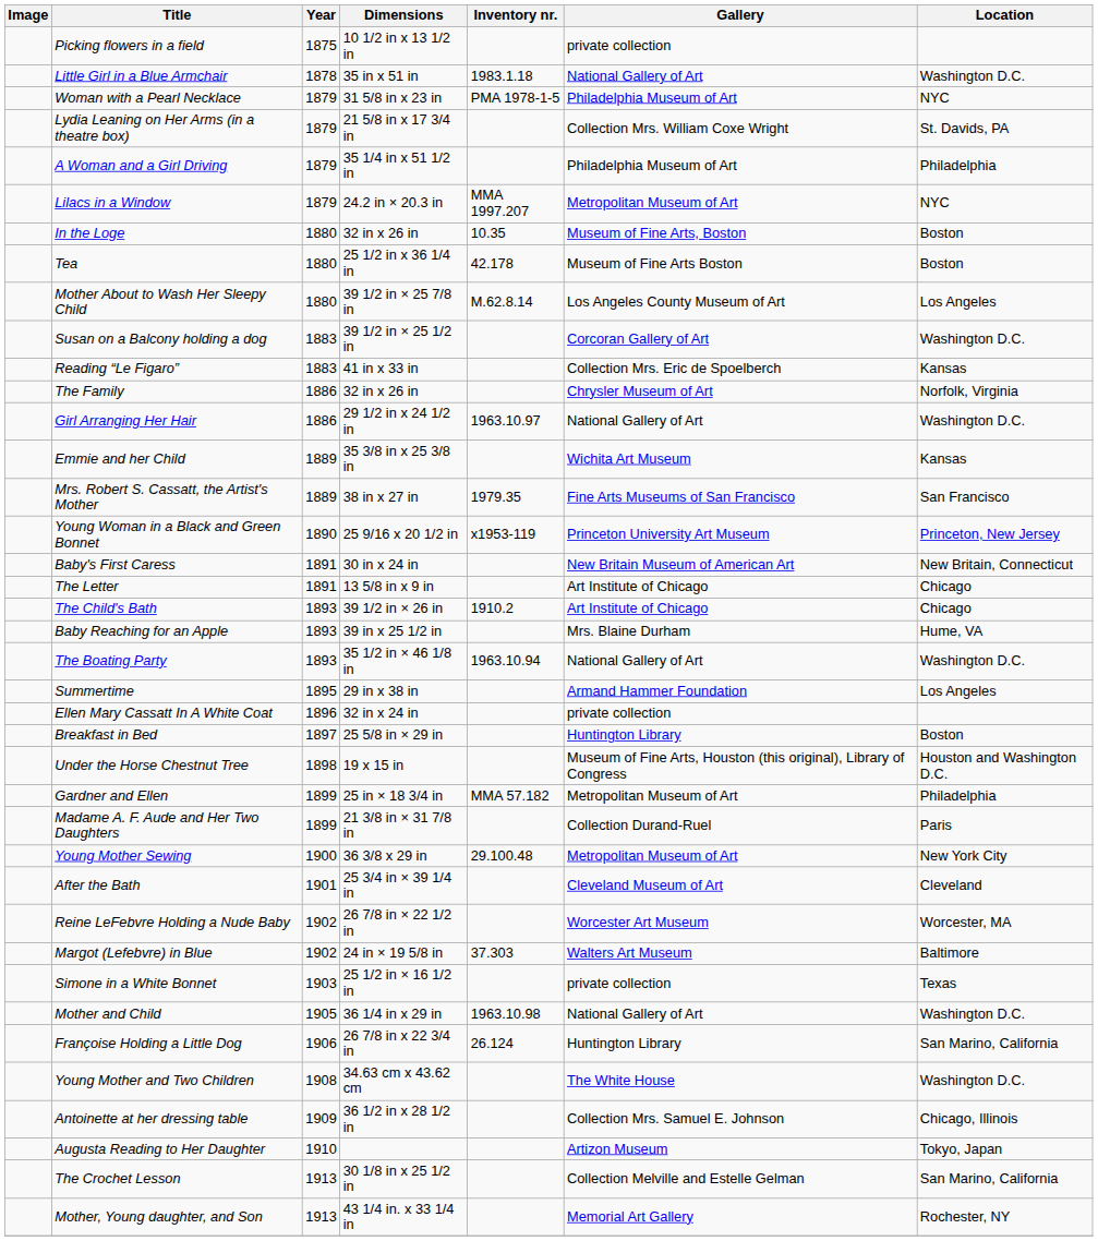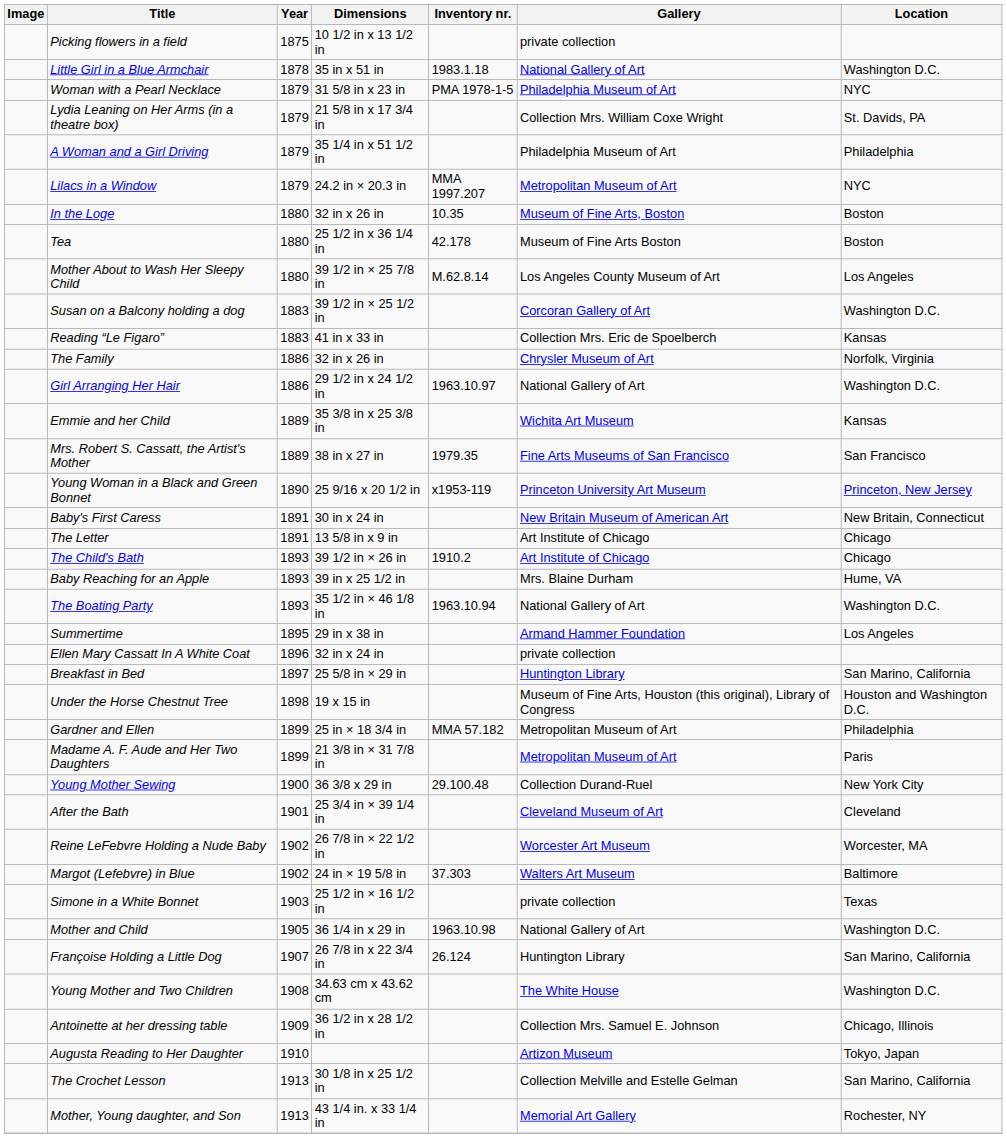 <table class="wikitable sortable">
 <tr>
 <th class="unsortable">Image</th>
 <th>Title</th>
 <th>Year</th>
 <th>Dimensions</th>
 <th>Inventory nr.</th>
 <th>Gallery</th>
 <th>Location</th>
 </tr>
 <tr>
 <td></td>
 <td><em>Picking flowers in a field</em></td>
 <td>1875</td>
 <td>10 1/2 in x 13 1/2 in</td>
 <td></td>
 <td>private collection</td>
 <td></td>
 </tr>
 <tr>
 <td></td>
 <td><em><a href='#'>Little Girl in a Blue Armchair</a></em></td>
 <td>1878</td>
 <td>35 in x 51 in</td>
 <td>1983.1.18</td>
 <td><a href='#'>National Gallery of Art</a></td>
 <td>Washington D.C.</td>
 </tr>
 <tr>
 <td></td>
 <td><em>Woman with a Pearl Necklace</em></td>
 <td>1879</td>
 <td>31 5/8 in x 23 in</td>
 <td>PMA 1978-1-5</td>
 <td><a href='#'>Philadelphia Museum of Art</a></td>
 <td>NYC</td>
 </tr>
 <tr>
 <td></td>
 <td><em>Lydia Leaning on Her Arms (in a theatre box)</em></td>
 <td>1879</td>
 <td>21 5/8 in x 17 3/4 in</td>
 <td></td>
 <td>Collection Mrs. William Coxe Wright</td>
 <td>St. Davids, PA</td>
 </tr>
 <tr>
 <td></td>
 <td><em><a href='#'>A Woman and a Girl Driving</a></em></td>
 <td>1879</td>
 <td>35 1/4 in x 51 1/2 in</td>
 <td></td>
 <td>Philadelphia Museum of Art</td>
 <td>Philadelphia</td>
 </tr>
 <tr>
 <td></td>
 <td><em><a href='#'>Lilacs in a Window</a></em></td>
 <td>1879</td>
 <td>24.2 in × 20.3 in</td>
 <td>MMA 1997.207</td>
 <td><a href='#'>Metropolitan Museum of Art</a></td>
 <td>NYC</td>
 </tr>
 <tr>
 <td></td>
 <td><em><a href='#'>In the Loge</a></em></td>
 <td>1880</td>
 <td>32 in x 26 in</td>
 <td>10.35</td>
 <td><a href='#'>Museum of Fine Arts, Boston</a></td>
 <td>Boston</td>
 </tr>
 <tr>
 <td></td>
 <td><em>Tea</em></td>
 <td>1880</td>
 <td>25 1/2 in x 36 1/4 in</td>
 <td>42.178</td>
 <td>Museum of Fine Arts Boston</td>
 <td>Boston</td>
 </tr>
 <tr>
 <td></td>
 <td><em>Mother About to Wash Her Sleepy Child</em></td>
 <td>1880</td>
 <td>39 1/2 in × 25 7/8 in</td>
 <td>M.62.8.14</td>
 <td>Los Angeles County Museum of Art</td>
 <td>Los Angeles</td>
 </tr>
 <tr>
 <td></td>
 <td><em>Susan on a Balcony holding a dog</em></td>
 <td>1883</td>
 <td>39 1/2 in × 25 1/2 in</td>
 <td></td>
 <td><a href='#'>Corcoran Gallery of Art</a></td>
 <td>Washington D.C.</td>
 </tr>
 <tr>
 <td></td>
 <td><em>Reading “Le Figaro”</em></td>
 <td>1883</td>
 <td>41 in x 33 in</td>
 <td></td>
 <td>Collection Mrs. Eric de Spoelberch</td>
 <td>Kansas</td>
 </tr>
 <tr>
 <td></td>
 <td><em>The Family</em></td>
 <td>1886</td>
 <td>32 in x 26 in</td>
 <td></td>
 <td><a href='#'>Chrysler Museum of Art</a></td>
 <td>Norfolk, Virginia</td>
 </tr>
 <tr>
 <td></td>
 <td><em><a href='#'>Girl Arranging Her Hair</a></em></td>
 <td>1886</td>
 <td>29 1/2 in x 24 1/2 in</td>
 <td>1963.10.97</td>
 <td>National Gallery of Art</td>
 <td>Washington D.C.</td>
 </tr>
 <tr>
 <td></td>
 <td><em>Emmie and her Child</em></td>
 <td>1889</td>
 <td>35 3/8 in x 25 3/8 in</td>
 <td></td>
 <td><a href='#'>Wichita Art Museum</a></td>
 <td>Kansas</td>
 </tr>
 <tr>
 <td></td>
 <td><em>Mrs. Robert S. Cassatt, the Artist's Mother</em></td>
 <td>1889</td>
 <td>38 in x 27 in</td>
 <td>1979.35</td>
 <td><a href='#'>Fine Arts Museums of San Francisco</a></td>
 <td>San Francisco</td>
 </tr>
 <tr>
 <td></td>
 <td><em>Young Woman in a Black and Green Bonnet</em></td>
 <td>1890</td>
 <td>25 9/16 x 20 1/2 in</td>
 <td>x1953-119</td>
 <td><a href='#'>Princeton University Art Museum</a></td>
 <td><a href='#'>Princeton, New Jersey</a></td>
 </tr>
 <tr>
 <td></td>
 <td><em>Baby's First Caress</em></td>
 <td>1891</td>
 <td>30 in x 24 in</td>
 <td></td>
 <td><a href='#'>New Britain Museum of American Art</a></td>
 <td>New Britain, Connecticut</td>
 </tr>
 <tr>
 <td></td>
 <td><em>The Letter</em></td>
 <td>1891</td>
 <td>13 5/8 in x 9 in</td>
 <td></td>
 <td>Art Institute of Chicago</td>
 <td>Chicago</td>
 </tr>
 <tr>
 <td></td>
 <td><em><a href='#'>The Child's Bath</a></em></td>
 <td>1893</td>
 <td>39 1/2 in × 26 in</td>
 <td>1910.2</td>
 <td><a href='#'>Art Institute of Chicago</a></td>
 <td>Chicago</td>
 </tr>
 <tr>
 <td></td>
 <td><em>Baby Reaching for an Apple</em></td>
 <td>1893</td>
 <td>39 in x 25 1/2 in</td>
 <td></td>
 <td>Mrs. Blaine Durham</td>
 <td>Hume, VA</td>
 </tr>
 <tr>
 <td></td>
 <td><em><a href='#'>The Boating Party</a></em></td>
 <td>1893</td>
 <td>35 1/2 in × 46 1/8 in</td>
 <td>1963.10.94</td>
 <td>National Gallery of Art</td>
 <td>Washington D.C.</td>
 </tr>
 <tr>
 <td></td>
 <td><em>Summertime</em></td>
 <td>1895</td>
 <td>29 in x 38 in</td>
 <td></td>
 <td><a href='#'>Armand Hammer Foundation</a></td>
 <td>Los Angeles</td>
 </tr>
 <tr>
 <td></td>
 <td><em>Ellen Mary Cassatt In A White Coat</em></td>
 <td>1896</td>
 <td>32 in x 24 in</td>
 <td></td>
 <td>private collection</td>
 <td></td>
 </tr>
 <tr>
 <td></td>
 <td><em>Breakfast in Bed</em></td>
 <td>1897</td>
 <td>25 5/8 in × 29 in</td>
 <td></td>
 <td><a href='#'>Huntington Library</a></td>
-<td>Boston</td>
+<td>San Marino, California</td>
 </tr>
 <tr>
 <td></td>
 <td><em>Under the Horse Chestnut Tree</em></td>
 <td>1898</td>
 <td>19 x 15 in</td>
 <td></td>
 <td>Museum of Fine Arts, Houston (this original), Library of Congress</td>
 <td>Houston and Washington D.C.</td>
 </tr>
 <tr>
 <td></td>
 <td><em>Gardner and Ellen</em></td>
 <td>1899</td>
 <td>25 in × 18 3/4 in</td>
 <td>MMA 57.182</td>
 <td>Metropolitan Museum of Art</td>
 <td>Philadelphia</td>
 </tr>
 <tr>
 <td></td>
 <td><em>Madame A. F. Aude and Her Two Daughters</em></td>
 <td>1899</td>
 <td>21 3/8 in × 31 7/8 in</td>
 <td></td>
-<td>Collection Durand-Ruel</td>
+<td><a href='#'>Metropolitan Museum of Art</a></td>
 <td>Paris</td>
 </tr>
 <tr>
 <td></td>
 <td><em><a href='#'>Young Mother Sewing</a></em></td>
 <td>1900</td>
 <td>36 3/8 x 29 in</td>
 <td>29.100.48</td>
-<td><a href='#'>Metropolitan Museum of Art</a></td>
+<td>Collection Durand-Ruel</td>
 <td>New York City</td>
 </tr>
 <tr>
 <td></td>
 <td><em>After the Bath</em></td>
 <td>1901</td>
 <td>25 3/4 in × 39 1/4 in</td>
 <td></td>
 <td><a href='#'>Cleveland Museum of Art</a></td>
 <td>Cleveland</td>
 </tr>
 <tr>
 <td></td>
 <td><em>Reine LeFebvre Holding a Nude Baby</em></td>
 <td>1902</td>
 <td>26 7/8 in × 22 1/2 in</td>
 <td></td>
 <td><a href='#'>Worcester Art Museum</a></td>
 <td>Worcester, MA</td>
 </tr>
 <tr>
 <td></td>
 <td><em>Margot (Lefebvre) in Blue</em></td>
 <td>1902</td>
 <td>24 in × 19 5/8 in</td>
 <td>37.303</td>
 <td><a href='#'>Walters Art Museum</a></td>
 <td>Baltimore</td>
 </tr>
 <tr>
 <td></td>
 <td><em>Simone in a White Bonnet</em></td>
 <td>1903</td>
 <td>25 1/2 in × 16 1/2 in</td>
 <td></td>
 <td>private collection</td>
 <td>Texas</td>
 </tr>
 <tr>
 <td></td>
 <td><em>Mother and Child</em></td>
 <td>1905</td>
 <td>36 1/4 in x 29 in</td>
 <td>1963.10.98</td>
 <td>National Gallery of Art</td>
 <td>Washington D.C.</td>
 </tr>
 <tr>
 <td></td>
 <td><em>Françoise Holding a Little Dog</em></td>
-<td>1906</td>
+<td>1907</td>
 <td>26 7/8 in x 22 3/4 in</td>
 <td>26.124</td>
 <td>Huntington Library</td>
 <td>San Marino, California</td>
 </tr>
 <tr>
 <td></td>
 <td><em>Young Mother and Two Children</em></td>
 <td>1908</td>
 <td>34.63 cm x 43.62 cm</td>
 <td></td>
 <td><a href='#'>The White House</a></td>
 <td>Washington D.C.</td>
 </tr>
 <tr>
 <td></td>
 <td><em>Antoinette at her dressing table</em></td>
 <td>1909</td>
 <td>36 1/2 in x 28 1/2 in</td>
 <td></td>
 <td>Collection Mrs. Samuel E. Johnson</td>
 <td>Chicago, Illinois</td>
 </tr>
 <tr>
 <td></td>
 <td><em>Augusta Reading to Her Daughter</em></td>
 <td>1910</td>
 <td></td>
 <td></td>
 <td><a href='#'>Artizon Museum</a></td>
 <td>Tokyo, Japan</td>
 </tr>
 <tr>
 <td></td>
 <td><em>The Crochet Lesson</em></td>
 <td>1913</td>
 <td>30 1/8 in x 25 1/2 in</td>
 <td></td>
 <td>Collection Melville and Estelle Gelman</td>
 <td>San Marino, California</td>
 </tr>
 <tr>
 <td></td>
 <td><em>Mother, Young daughter, and Son</em></td>
 <td>1913</td>
 <td>43 1/4 in. x 33 1/4 in</td>
 <td></td>
 <td><a href='#'>Memorial Art Gallery</a></td>
 <td>Rochester, NY</td>
 </tr>
 <tr>
 </tr>
 </table>
